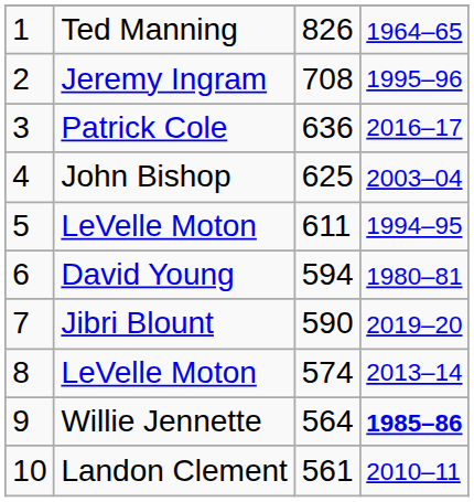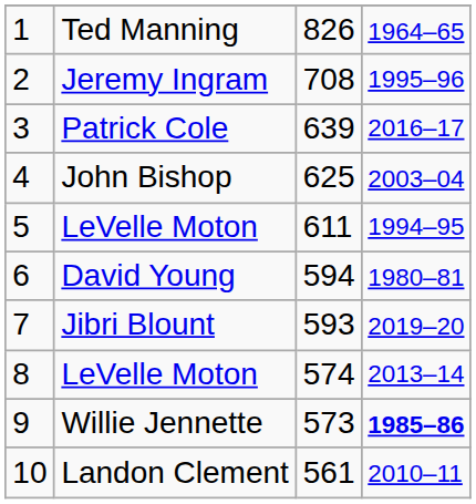 <table class="wikitable">
 <tr>
 </tr>
 <tr>
 <td>1</td>
 <td>Ted Manning</td>
 <td>826</td>
 <td style="font-size:80%;"><a href='#'>1964–65</a></td>
 </tr>
 <tr>
 <td>2</td>
 <td><a href='#'>Jeremy Ingram</a></td>
 <td>708</td>
 <td style="font-size:80%;"><a href='#'>1995–96</a></td>
 </tr>
 <tr>
 <td>3</td>
 <td><a href='#'>Patrick Cole</a></td>
-<td>636</td>
+<td>639</td>
 <td style="font-size:80%;"><a href='#'>2016–17</a></td>
 </tr>
 <tr>
 <td>4</td>
 <td>John Bishop</td>
 <td>625</td>
 <td style="font-size:80%;"><a href='#'>2003–04</a></td>
 </tr>
 <tr>
 <td>5</td>
 <td><a href='#'>LeVelle Moton</a></td>
 <td>611</td>
 <td style="font-size:80%;"><a href='#'>1994–95</a></td>
 </tr>
 <tr>
 <td>6</td>
 <td><a href='#'>David Young</a></td>
 <td>594</td>
 <td style="font-size:80%;"><a href='#'>1980–81</a></td>
 </tr>
 <tr>
 <td>7</td>
 <td><a href='#'>Jibri Blount</a></td>
-<td>590</td>
+<td>593</td>
 <td style="font-size:80%;"><a href='#'>2019–20</a></td>
 </tr>
 <tr>
 <td>8</td>
 <td><a href='#'>LeVelle Moton</a></td>
 <td>574</td>
 <td style="font-size:80%;"><a href='#'>2013–14</a></td>
 </tr>
 <tr>
 <td>9</td>
 <td>Willie Jennette</td>
-<td>564</td>
+<td>573</td>
 <td style="font-size:80%;"><strong><a href='#'>1985–86</a></strong></td>
 </tr>
 <tr>
 <td>10</td>
 <td>Landon Clement</td>
 <td>561</td>
 <td style="font-size:80%;"><a href='#'>2010–11</a></td>
 </tr>
 </table>
